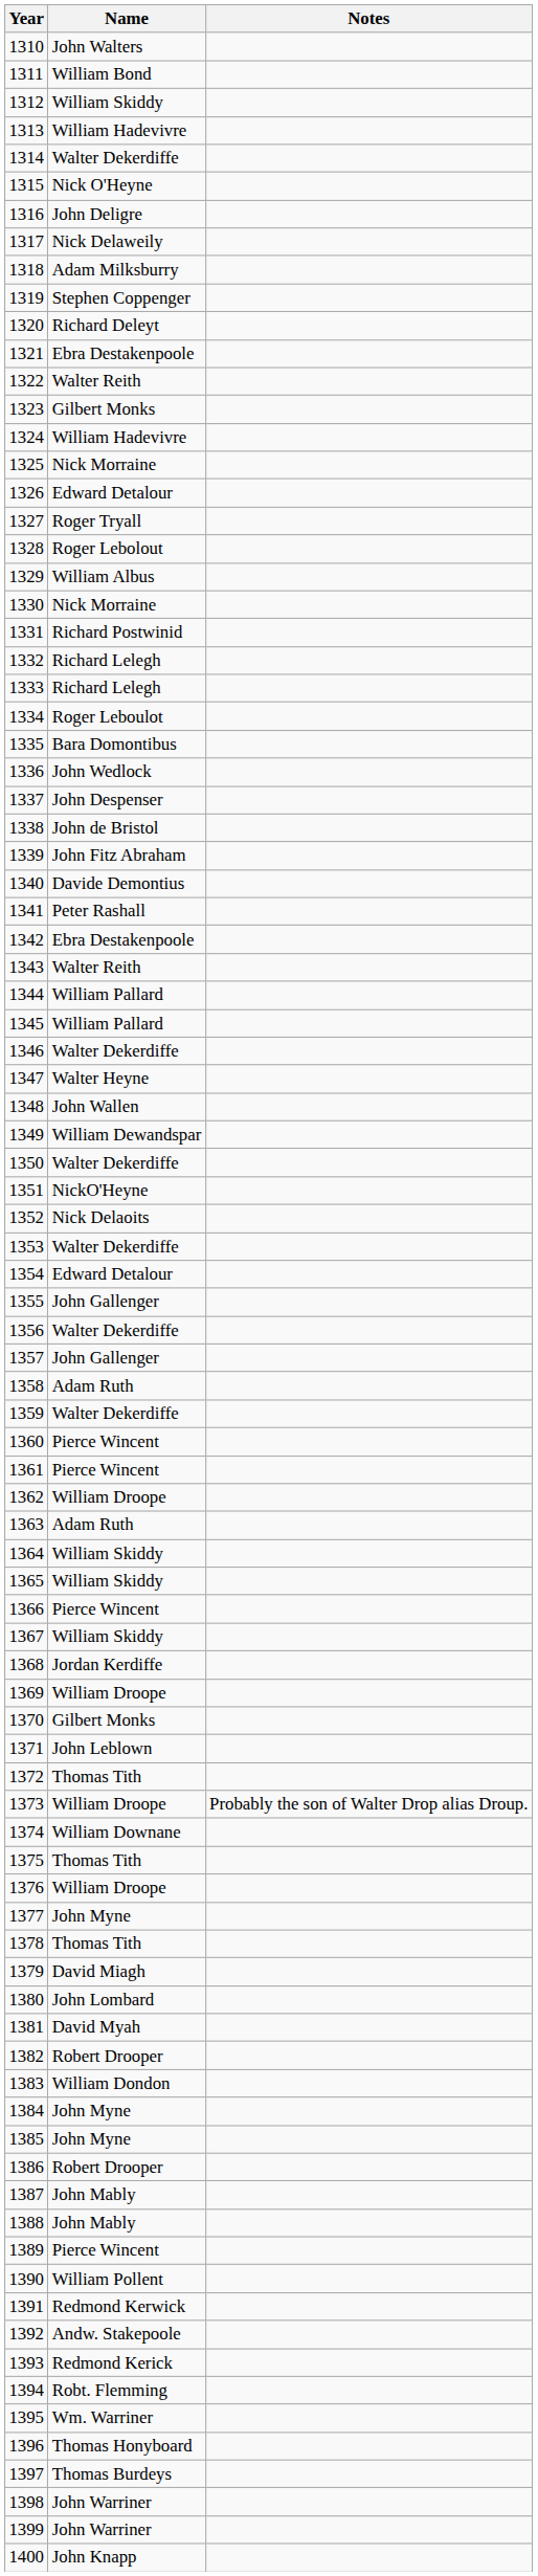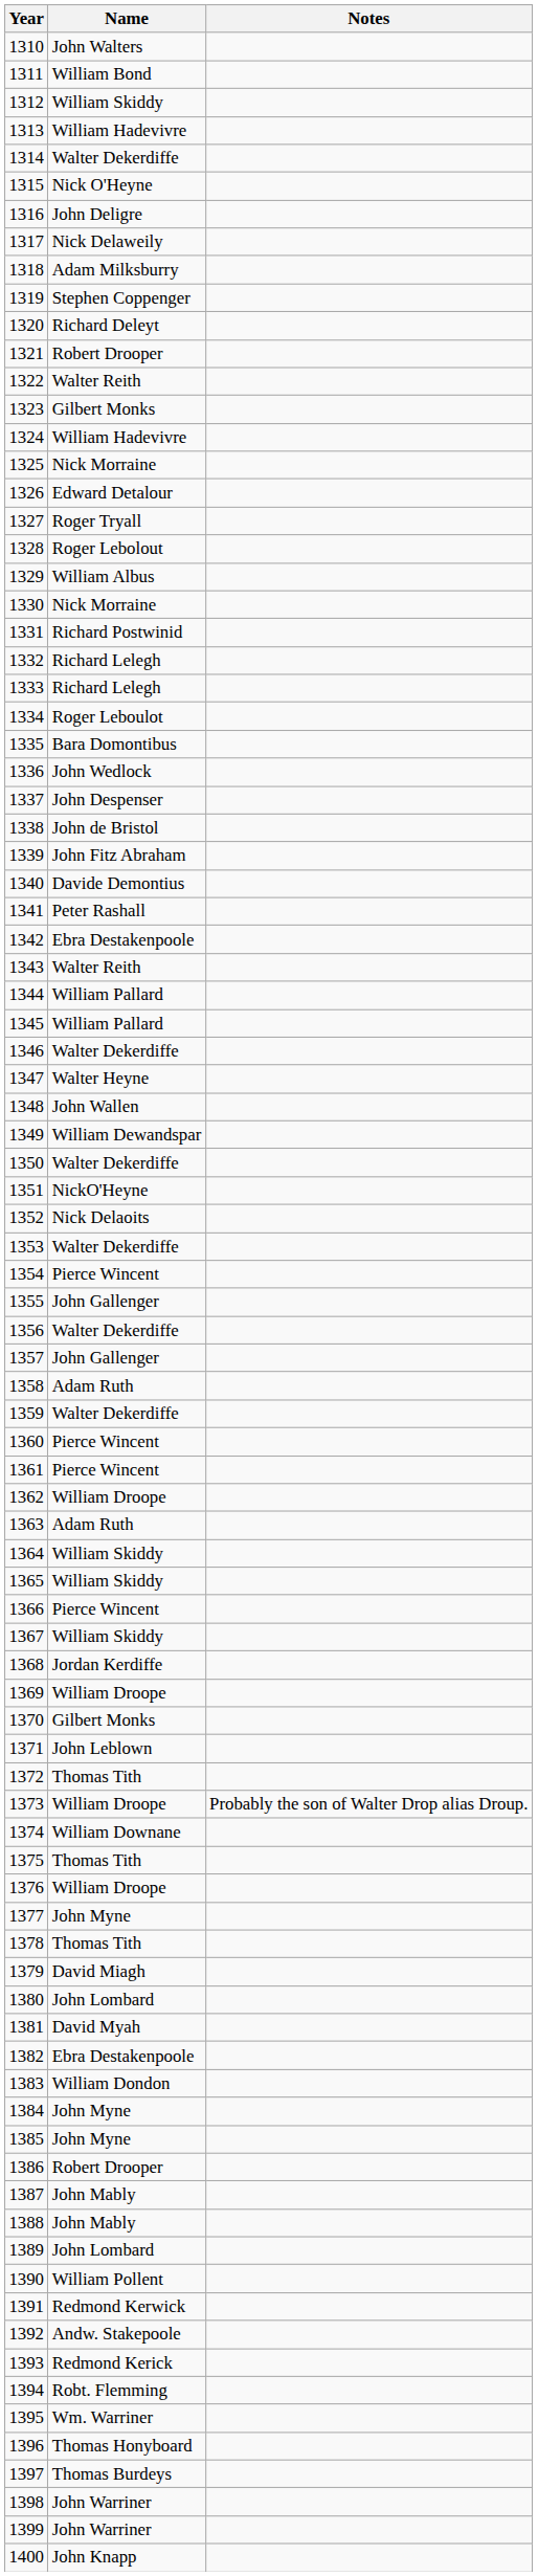 <table class="wikitable">
 <tr>
 <th>Year</th>
 <th>Name</th>
 <th>Notes</th>
 </tr>
 <tr>
 <td>1310</td>
 <td>John Walters</td>
 <td></td>
 </tr>
 <tr>
 <td>1311</td>
 <td>William Bond</td>
 <td></td>
 </tr>
 <tr>
 <td>1312</td>
 <td>William Skiddy</td>
 <td></td>
 </tr>
 <tr>
 <td>1313</td>
 <td>William Hadevivre</td>
 <td></td>
 </tr>
 <tr>
 <td>1314</td>
 <td>Walter Dekerdiffe</td>
 <td></td>
 </tr>
 <tr>
 <td>1315</td>
 <td>Nick O'Heyne</td>
 <td></td>
 </tr>
 <tr>
 <td>1316</td>
 <td>John Deligre</td>
 <td></td>
 </tr>
 <tr>
 <td>1317</td>
 <td>Nick Delaweily</td>
 <td></td>
 </tr>
 <tr>
 <td>1318</td>
 <td>Adam Milksburry</td>
 <td></td>
 </tr>
 <tr>
 <td>1319</td>
 <td>Stephen Coppenger</td>
 <td></td>
 </tr>
 <tr>
 <td>1320</td>
 <td>Richard Deleyt</td>
 <td></td>
 </tr>
 <tr>
 <td>1321</td>
-<td>Ebra Destakenpoole</td>
+<td>Robert Drooper</td>
 <td></td>
 </tr>
 <tr>
 <td>1322</td>
 <td>Walter Reith</td>
 <td></td>
 </tr>
 <tr>
 <td>1323</td>
 <td>Gilbert Monks</td>
 <td></td>
 </tr>
 <tr>
 <td>1324</td>
 <td>William Hadevivre</td>
 <td></td>
 </tr>
 <tr>
 <td>1325</td>
 <td>Nick Morraine</td>
 <td></td>
 </tr>
 <tr>
 <td>1326</td>
 <td>Edward Detalour</td>
 <td></td>
 </tr>
 <tr>
 <td>1327</td>
 <td>Roger Tryall</td>
 <td></td>
 </tr>
 <tr>
 <td>1328</td>
 <td>Roger Lebolout</td>
 <td></td>
 </tr>
 <tr>
 <td>1329</td>
 <td>William Albus</td>
 <td></td>
 </tr>
 <tr>
 <td>1330</td>
 <td>Nick Morraine</td>
 <td></td>
 </tr>
 <tr>
 <td>1331</td>
 <td>Richard Postwinid</td>
 <td></td>
 </tr>
 <tr>
 <td>1332</td>
 <td>Richard Lelegh</td>
 <td></td>
 </tr>
 <tr>
 <td>1333</td>
 <td>Richard Lelegh</td>
 <td></td>
 </tr>
 <tr>
 <td>1334</td>
 <td>Roger Leboulot</td>
 <td></td>
 </tr>
 <tr>
 <td>1335</td>
 <td>Bara Domontibus</td>
 <td></td>
 </tr>
 <tr>
 <td>1336</td>
 <td>John Wedlock</td>
 <td></td>
 </tr>
 <tr>
 <td>1337</td>
 <td>John Despenser</td>
 <td></td>
 </tr>
 <tr>
 <td>1338</td>
 <td>John de Bristol</td>
 <td></td>
 </tr>
 <tr>
 <td>1339</td>
 <td>John Fitz Abraham</td>
 <td></td>
 </tr>
 <tr>
 <td>1340</td>
 <td>Davide Demontius</td>
 <td></td>
 </tr>
 <tr>
 <td>1341</td>
 <td>Peter Rashall</td>
 <td></td>
 </tr>
 <tr>
 <td>1342</td>
 <td>Ebra Destakenpoole</td>
 <td></td>
 </tr>
 <tr>
 <td>1343</td>
 <td>Walter Reith</td>
 <td></td>
 </tr>
 <tr>
 <td>1344</td>
 <td>William Pallard</td>
 <td></td>
 </tr>
 <tr>
 <td>1345</td>
 <td>William Pallard</td>
 <td></td>
 </tr>
 <tr>
 <td>1346</td>
 <td>Walter Dekerdiffe</td>
 <td></td>
 </tr>
 <tr>
 <td>1347</td>
 <td>Walter Heyne</td>
 <td></td>
 </tr>
 <tr>
 <td>1348</td>
 <td>John Wallen</td>
 <td></td>
 </tr>
 <tr>
 <td>1349</td>
 <td>William Dewandspar</td>
 <td></td>
 </tr>
 <tr>
 <td>1350</td>
 <td>Walter Dekerdiffe</td>
 <td></td>
 </tr>
 <tr>
 <td>1351</td>
 <td>NickO'Heyne</td>
 <td></td>
 </tr>
 <tr>
 <td>1352</td>
 <td>Nick Delaoits</td>
 <td></td>
 </tr>
 <tr>
 <td>1353</td>
 <td>Walter Dekerdiffe</td>
 <td></td>
 </tr>
 <tr>
 <td>1354</td>
-<td>Edward Detalour</td>
+<td>Pierce Wincent</td>
 <td></td>
 </tr>
 <tr>
 <td>1355</td>
 <td>John Gallenger</td>
 <td></td>
 </tr>
 <tr>
 <td>1356</td>
 <td>Walter Dekerdiffe</td>
 <td></td>
 </tr>
 <tr>
 <td>1357</td>
 <td>John Gallenger</td>
 <td></td>
 </tr>
 <tr>
 <td>1358</td>
 <td>Adam Ruth</td>
 <td></td>
 </tr>
 <tr>
 <td>1359</td>
 <td>Walter Dekerdiffe</td>
 <td></td>
 </tr>
 <tr>
 <td>1360</td>
 <td>Pierce Wincent</td>
 <td></td>
 </tr>
 <tr>
 <td>1361</td>
 <td>Pierce Wincent</td>
 <td></td>
 </tr>
 <tr>
 <td>1362</td>
 <td>William Droope</td>
 <td></td>
 </tr>
 <tr>
 <td>1363</td>
 <td>Adam Ruth</td>
 <td></td>
 </tr>
 <tr>
 <td>1364</td>
 <td>William Skiddy</td>
 <td></td>
 </tr>
 <tr>
 <td>1365</td>
 <td>William Skiddy</td>
 <td></td>
 </tr>
 <tr>
 <td>1366</td>
 <td>Pierce Wincent</td>
 <td></td>
 </tr>
 <tr>
 <td>1367</td>
 <td>William Skiddy</td>
 <td></td>
 </tr>
 <tr>
 <td>1368</td>
 <td>Jordan Kerdiffe</td>
 <td></td>
 </tr>
 <tr>
 <td>1369</td>
 <td>William Droope</td>
 <td></td>
 </tr>
 <tr>
 <td>1370</td>
 <td>Gilbert Monks</td>
 <td></td>
 </tr>
 <tr>
 <td>1371</td>
 <td>John Leblown</td>
 <td></td>
 </tr>
 <tr>
 <td>1372</td>
 <td>Thomas Tith</td>
 <td></td>
 </tr>
 <tr>
 <td>1373</td>
 <td>William Droope</td>
 <td>Probably the son of Walter Drop alias Droup.</td>
 </tr>
 <tr>
 <td>1374</td>
 <td>William Downane</td>
 <td></td>
 </tr>
 <tr>
 <td>1375</td>
 <td>Thomas Tith</td>
 <td></td>
 </tr>
 <tr>
 <td>1376</td>
 <td>William Droope</td>
 <td></td>
 </tr>
 <tr>
 <td>1377</td>
 <td>John Myne</td>
 <td></td>
 </tr>
 <tr>
 <td>1378</td>
 <td>Thomas Tith</td>
 <td></td>
 </tr>
 <tr>
 <td>1379</td>
 <td>David Miagh</td>
 <td></td>
 </tr>
 <tr>
 <td>1380</td>
 <td>John Lombard</td>
 <td></td>
 </tr>
 <tr>
 <td>1381</td>
 <td>David Myah</td>
 <td></td>
 </tr>
 <tr>
 <td>1382</td>
-<td>Robert Drooper</td>
+<td>Ebra Destakenpoole</td>
 <td></td>
 </tr>
 <tr>
 <td>1383</td>
 <td>William Dondon</td>
 <td></td>
 </tr>
 <tr>
 <td>1384</td>
 <td>John Myne</td>
 <td></td>
 </tr>
 <tr>
 <td>1385</td>
 <td>John Myne</td>
 <td></td>
 </tr>
 <tr>
 <td>1386</td>
 <td>Robert Drooper</td>
 <td></td>
 </tr>
 <tr>
 <td>1387</td>
 <td>John Mably</td>
 <td></td>
 </tr>
 <tr>
 <td>1388</td>
 <td>John Mably</td>
 <td></td>
 </tr>
 <tr>
 <td>1389</td>
-<td>Pierce Wincent</td>
+<td>John Lombard</td>
 <td></td>
 </tr>
 <tr>
 <td>1390</td>
 <td>William Pollent</td>
 <td></td>
 </tr>
 <tr>
 <td>1391</td>
 <td>Redmond Kerwick</td>
 <td></td>
 </tr>
 <tr>
 <td>1392</td>
 <td>Andw. Stakepoole</td>
 <td></td>
 </tr>
 <tr>
 <td>1393</td>
 <td>Redmond Kerick</td>
 <td></td>
 </tr>
 <tr>
 <td>1394</td>
 <td>Robt. Flemming</td>
 <td></td>
 </tr>
 <tr>
 <td>1395</td>
 <td>Wm. Warriner</td>
 <td></td>
 </tr>
 <tr>
 <td>1396</td>
 <td>Thomas Honyboard</td>
 <td></td>
 </tr>
 <tr>
 <td>1397</td>
 <td>Thomas Burdeys</td>
 <td></td>
 </tr>
 <tr>
 <td>1398</td>
 <td>John Warriner</td>
 <td></td>
 </tr>
 <tr>
 <td>1399</td>
 <td>John Warriner</td>
 <td></td>
 </tr>
 <tr>
 <td>1400</td>
 <td>John Knapp</td>
 <td></td>
 </tr>
 </table>
